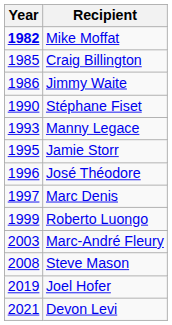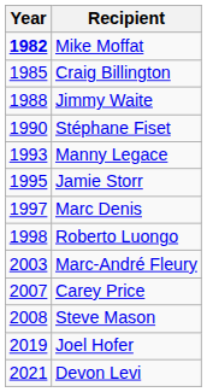 <table class="wikitable">
 <tr>
 <th>Year</th>
 <th>Recipient</th>
 </tr>
 <tr>
 <td><strong><a href='#'>1982</a></strong></td>
 <td><a href='#'>Mike Moffat</a></td>
 </tr>
 <tr>
 <td><a href='#'>1985</a></td>
 <td><a href='#'>Craig Billington</a></td>
 </tr>
 <tr>
-<td><a href='#'>1986</a></td>
+<td><a href='#'>1988</a></td>
 <td><a href='#'>Jimmy Waite</a></td>
 </tr>
 <tr>
 <td><a href='#'>1990</a></td>
 <td><a href='#'>Stéphane Fiset</a></td>
 </tr>
 <tr>
 <td><a href='#'>1993</a></td>
 <td><a href='#'>Manny Legace</a></td>
 </tr>
 <tr>
 <td><a href='#'>1995</a></td>
 <td><a href='#'>Jamie Storr</a></td>
 </tr>
 <tr>
-<td><a href='#'>1996</a></td>
-<td><a href='#'>José Théodore</a></td>
-</tr>
-<tr>
 <td><a href='#'>1997</a></td>
 <td><a href='#'>Marc Denis</a></td>
 </tr>
 <tr>
-<td><a href='#'>1999</a></td>
+<td><a href='#'>1998</a></td>
 <td><a href='#'>Roberto Luongo</a></td>
 </tr>
 <tr>
 <td><a href='#'>2003</a></td>
 <td><a href='#'>Marc-André Fleury</a></td>
+</tr>
+<tr>
+<td><a href='#'>2007</a></td>
+<td><a href='#'>Carey Price</a></td>
 </tr>
 <tr>
 <td><a href='#'>2008</a></td>
 <td><a href='#'>Steve Mason</a></td>
 </tr>
 <tr>
 <td><a href='#'>2019</a></td>
 <td><a href='#'>Joel Hofer</a></td>
 </tr>
 <tr>
 <td><a href='#'>2021</a></td>
 <td><a href='#'>Devon Levi</a></td>
 </tr>
 </table>
